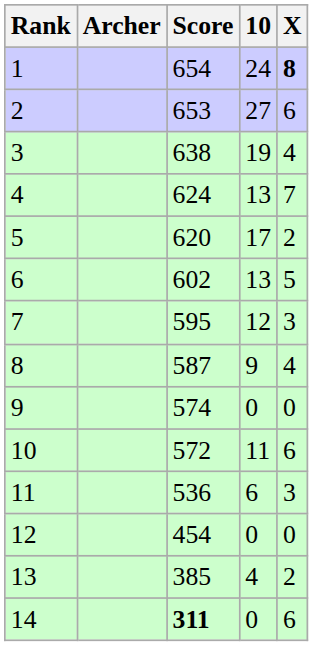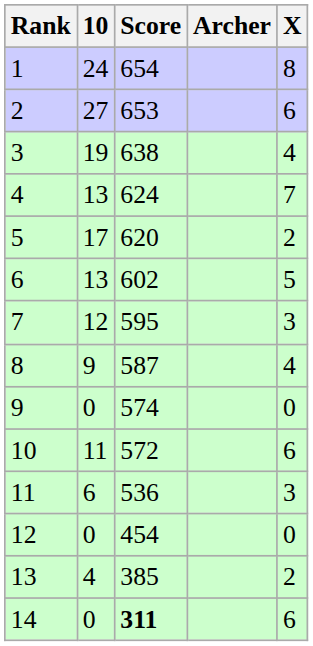 <table class="wikitable sortable" style="font-size:95%; text-align:left;">
 <tr>
 <th>Rank</th>
+<th>10</th>
+<th>Score</th>
 <th>Archer</th>
-<th>Score</th>
-<th>10</th>
 <th>X</th>
 </tr>
 <tr style="background:#ccccff;">
 <td>1</td>
+<td>24</td>
+<td>654</td>
 <td></td>
-<td>654</td>
-<td>24</td>
-<td><strong>8</strong></td>
+<td>8</td>
 </tr>
 <tr style="background:#ccccff;">
 <td>2</td>
+<td>27</td>
+<td>653</td>
 <td></td>
-<td>653</td>
-<td>27</td>
 <td>6</td>
 </tr>
 <tr style="background:#ccffcc;">
 <td>3</td>
+<td>19</td>
+<td>638</td>
 <td></td>
-<td>638</td>
-<td>19</td>
 <td>4</td>
 </tr>
 <tr style="background:#ccffcc;">
 <td>4</td>
+<td>13</td>
+<td>624</td>
 <td></td>
-<td>624</td>
-<td>13</td>
 <td>7</td>
 </tr>
 <tr style="background:#ccffcc;">
 <td>5</td>
+<td>17</td>
+<td>620</td>
 <td></td>
-<td>620</td>
-<td>17</td>
 <td>2</td>
 </tr>
 <tr style="background:#ccffcc;">
 <td>6</td>
+<td>13</td>
+<td>602</td>
 <td></td>
-<td>602</td>
-<td>13</td>
 <td>5</td>
 </tr>
 <tr style="background:#ccffcc;">
 <td>7</td>
+<td>12</td>
+<td>595</td>
 <td></td>
-<td>595</td>
-<td>12</td>
 <td>3</td>
 </tr>
 <tr style="background:#ccffcc;">
 <td>8</td>
+<td>9</td>
+<td>587</td>
 <td></td>
-<td>587</td>
-<td>9</td>
 <td>4</td>
 </tr>
 <tr style="background:#ccffcc;">
 <td>9</td>
+<td>0</td>
+<td>574</td>
 <td></td>
-<td>574</td>
-<td>0</td>
 <td>0</td>
 </tr>
 <tr style="background:#ccffcc;">
 <td>10</td>
+<td>11</td>
+<td>572</td>
 <td></td>
-<td>572</td>
-<td>11</td>
 <td>6</td>
 </tr>
 <tr style="background:#ccffcc;">
 <td>11</td>
+<td>6</td>
+<td>536</td>
 <td></td>
-<td>536</td>
-<td>6</td>
 <td>3</td>
 </tr>
 <tr style="background:#ccffcc;">
 <td>12</td>
+<td>0</td>
+<td>454</td>
 <td></td>
-<td>454</td>
-<td>0</td>
 <td>0</td>
 </tr>
 <tr style="background:#ccffcc;">
 <td>13</td>
+<td>4</td>
+<td>385</td>
 <td></td>
-<td>385</td>
-<td>4</td>
 <td>2</td>
 </tr>
 <tr style="background:#ccffcc;">
 <td>14</td>
+<td>0</td>
+<td><strong>311</strong></td>
 <td></td>
-<td><strong>311</strong></td>
-<td>0</td>
 <td>6</td>
 </tr>
 </table>
